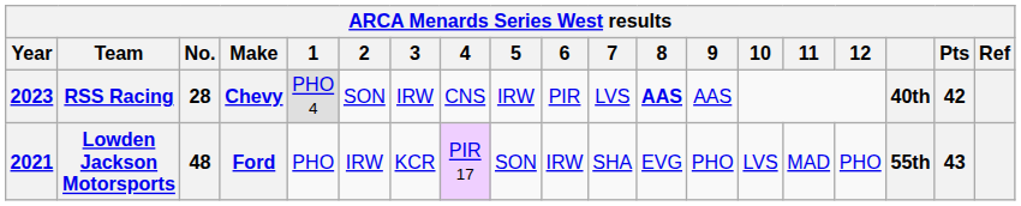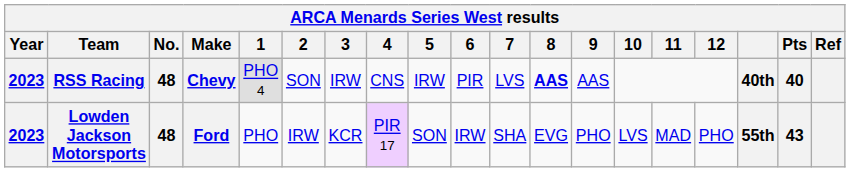 <table class="wikitable" style="text-align:center; font-size:75%">
 <tr>
 <th colspan=19><a href='#'>ARCA Menards Series West</a> results</th>
 </tr>
 <tr>
 <th>Year</th>
 <th>Team</th>
 <th>No.</th>
 <th>Make</th>
 <th>1</th>
 <th>2</th>
 <th>3</th>
 <th>4</th>
 <th>5</th>
 <th>6</th>
 <th>7</th>
 <th>8</th>
 <th>9</th>
 <th>10</th>
 <th>11</th>
 <th>12</th>
 <th></th>
 <th>Pts</th>
 <th>Ref</th>
 </tr>
 <tr>
 <th><a href='#'>2023</a></th>
 <th><a href='#'>RSS Racing</a></th>
-<th>28</th>
+<th>48</th>
 <th><a href='#'>Chevy</a></th>
 <td style="background:#DFDFDF;"><a href='#'>PHO</a><br><small>4</small></td>
 <td><a href='#'>SON</a></td>
 <td><a href='#'>IRW</a></td>
 <td><a href='#'>CNS</a></td>
 <td><a href='#'>IRW</a></td>
 <td><a href='#'>PIR</a></td>
 <td><a href='#'>LVS</a></td>
 <td><strong><a href='#'>AAS</a></strong></td>
 <td><a href='#'>AAS</a></td>
 <td colspan=3></td>
 <th>40th</th>
-<th>42</th>
+<th>40</th>
 <th></th>
 </tr>
 <tr>
-<th><a href='#'>2021</a></th>
+<th><a href='#'>2023</a></th>
 <th><a href='#'>Lowden Jackson Motorsports</a></th>
 <th>48</th>
 <th><a href='#'>Ford</a></th>
 <td><a href='#'>PHO</a></td>
 <td><a href='#'>IRW</a></td>
 <td><a href='#'>KCR</a></td>
 <td style="background:#EFCFFF;"><a href='#'>PIR</a><br><small>17</small></td>
 <td><a href='#'>SON</a></td>
 <td><a href='#'>IRW</a></td>
 <td><a href='#'>SHA</a></td>
 <td><a href='#'>EVG</a></td>
 <td><a href='#'>PHO</a></td>
 <td><a href='#'>LVS</a></td>
 <td><a href='#'>MAD</a></td>
 <td><a href='#'>PHO</a></td>
 <th>55th</th>
 <th>43</th>
 <th></th>
 </tr>
 </table>
